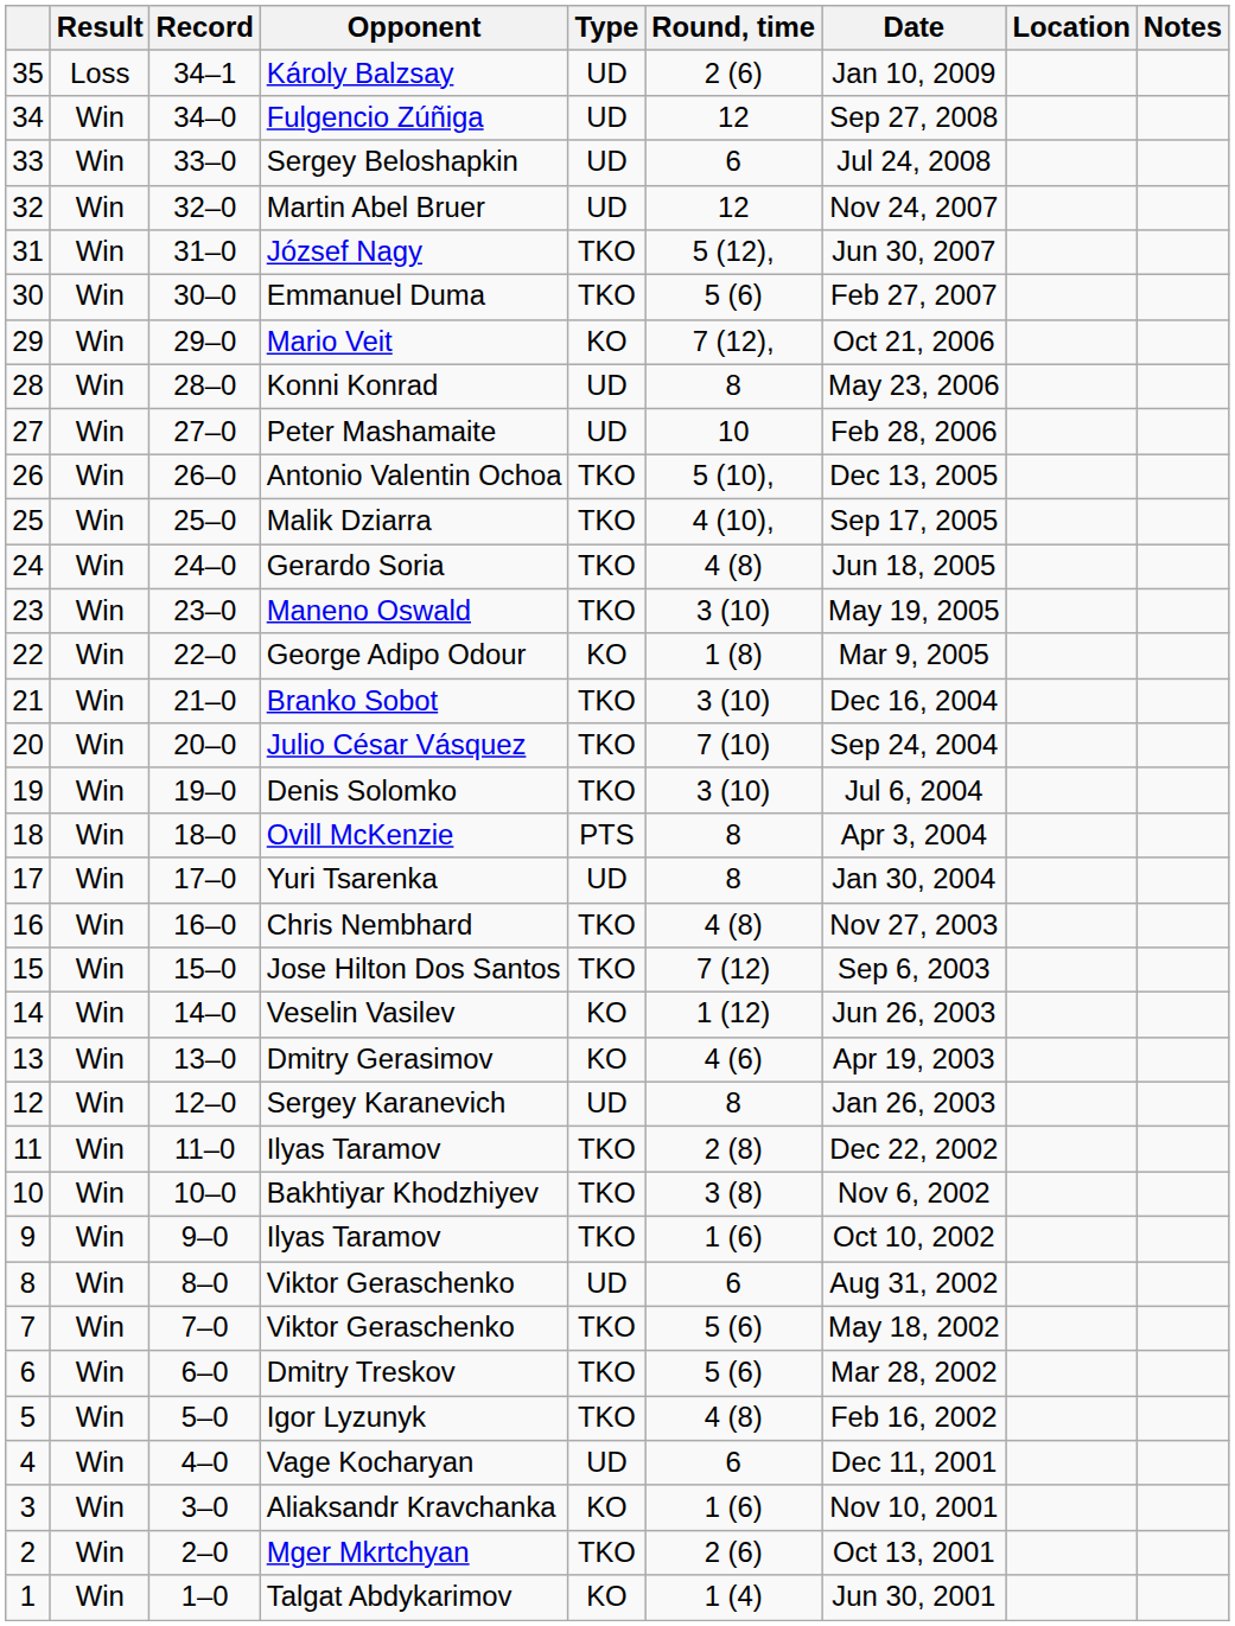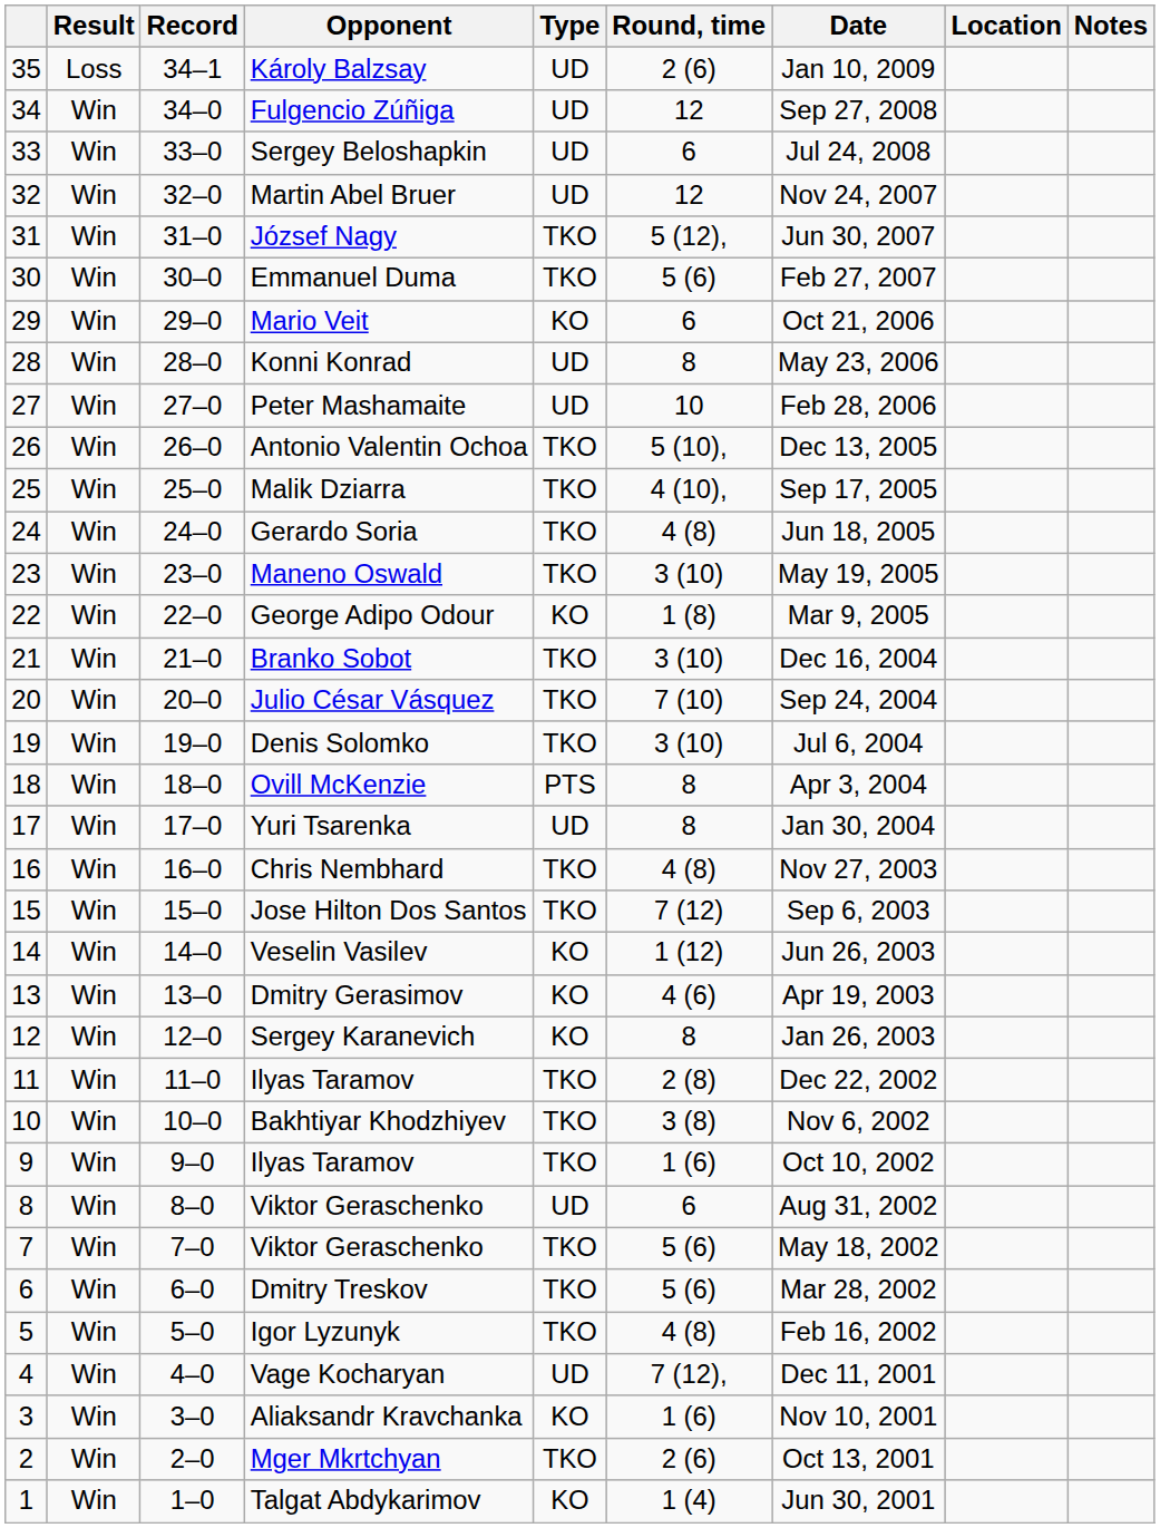 <table class="wikitable" style="text-align:center">
 <tr>
 <th></th>
 <th>Result</th>
 <th>Record</th>
 <th>Opponent</th>
 <th>Type</th>
 <th>Round, time</th>
 <th>Date</th>
 <th>Location</th>
 <th>Notes</th>
 </tr>
 <tr>
 <td>35</td>
 <td>Loss</td>
 <td>34–1</td>
 <td align=left><a href='#'>Károly Balzsay</a></td>
 <td>UD</td>
 <td>2 (6)</td>
 <td>Jan 10, 2009</td>
 <td style="text-align:left;"></td>
 <td style="text-align:left;"></td>
 </tr>
 <tr>
 <td>34</td>
 <td>Win</td>
 <td>34–0</td>
 <td align=left><a href='#'>Fulgencio Zúñiga</a></td>
 <td>UD</td>
 <td>12</td>
 <td>Sep 27, 2008</td>
 <td style="text-align:left;"></td>
 <td style="text-align:left;"></td>
 </tr>
 <tr>
 <td>33</td>
 <td>Win</td>
 <td>33–0</td>
 <td align=left>Sergey Beloshapkin</td>
 <td>UD</td>
 <td>6</td>
 <td>Jul 24, 2008</td>
 <td style="text-align:left;"></td>
 <td></td>
 </tr>
 <tr>
 <td>32</td>
 <td>Win</td>
 <td>32–0</td>
 <td align=left>Martin Abel Bruer</td>
 <td>UD</td>
 <td>12</td>
 <td>Nov 24, 2007</td>
 <td style="text-align:left;"></td>
 <td style="text-align:left;"></td>
 </tr>
 <tr>
 <td>31</td>
 <td>Win</td>
 <td>31–0</td>
 <td align=left><a href='#'>József Nagy</a></td>
 <td>TKO</td>
 <td>5 (12), </td>
 <td>Jun 30, 2007</td>
 <td style="text-align:left;"></td>
 <td style="text-align:left;"></td>
 </tr>
 <tr>
 <td>30</td>
 <td>Win</td>
 <td>30–0</td>
 <td align=left>Emmanuel Duma</td>
 <td>TKO</td>
 <td>5 (6)</td>
 <td>Feb 27, 2007</td>
 <td style="text-align:left;"></td>
 <td></td>
 </tr>
 <tr>
 <td>29</td>
 <td>Win</td>
 <td>29–0</td>
 <td align=left><a href='#'>Mario Veit</a></td>
 <td>KO</td>
-<td>7 (12), </td>
+<td>6</td>
 <td>Oct 21, 2006</td>
 <td style="text-align:left;"></td>
 <td style="text-align:left;"></td>
 </tr>
 <tr>
 <td>28</td>
 <td>Win</td>
 <td>28–0</td>
 <td align=left>Konni Konrad</td>
 <td>UD</td>
 <td>8</td>
 <td>May 23, 2006</td>
 <td style="text-align:left;"></td>
 <td></td>
 </tr>
 <tr>
 <td>27</td>
 <td>Win</td>
 <td>27–0</td>
 <td align=left>Peter Mashamaite</td>
 <td>UD</td>
 <td>10</td>
 <td>Feb 28, 2006</td>
 <td style="text-align:left;"></td>
 <td></td>
 </tr>
 <tr>
 <td>26</td>
 <td>Win</td>
 <td>26–0</td>
 <td align=left>Antonio Valentin Ochoa</td>
 <td>TKO</td>
 <td>5 (10), </td>
 <td>Dec 13, 2005</td>
 <td style="text-align:left;"></td>
 <td></td>
 </tr>
 <tr>
 <td>25</td>
 <td>Win</td>
 <td>25–0</td>
 <td align=left>Malik Dziarra</td>
 <td>TKO</td>
 <td>4 (10), </td>
 <td>Sep 17, 2005</td>
 <td style="text-align:left;"></td>
 <td></td>
 </tr>
 <tr>
 <td>24</td>
 <td>Win</td>
 <td>24–0</td>
 <td align=left>Gerardo Soria</td>
 <td>TKO</td>
 <td>4 (8)</td>
 <td>Jun 18, 2005</td>
 <td style="text-align:left;"></td>
 <td></td>
 </tr>
 <tr>
 <td>23</td>
 <td>Win</td>
 <td>23–0</td>
 <td align=left><a href='#'>Maneno Oswald</a></td>
 <td>TKO</td>
 <td>3 (10)</td>
 <td>May 19, 2005</td>
 <td style="text-align:left;"></td>
 <td></td>
 </tr>
 <tr>
 <td>22</td>
 <td>Win</td>
 <td>22–0</td>
 <td align=left>George Adipo Odour</td>
 <td>KO</td>
 <td>1 (8)</td>
 <td>Mar 9, 2005</td>
 <td style="text-align:left;"></td>
 <td></td>
 </tr>
 <tr>
 <td>21</td>
 <td>Win</td>
 <td>21–0</td>
 <td align=left><a href='#'>Branko Sobot</a></td>
 <td>TKO</td>
 <td>3 (10)</td>
 <td>Dec 16, 2004</td>
 <td style="text-align:left;"></td>
 <td></td>
 </tr>
 <tr>
 <td>20</td>
 <td>Win</td>
 <td>20–0</td>
 <td align=left><a href='#'>Julio César Vásquez</a></td>
 <td>TKO</td>
 <td>7 (10)</td>
 <td>Sep 24, 2004</td>
 <td style="text-align:left;"></td>
 <td></td>
 </tr>
 <tr>
 <td>19</td>
 <td>Win</td>
 <td>19–0</td>
 <td align=left>Denis Solomko</td>
 <td>TKO</td>
 <td>3 (10)</td>
 <td>Jul 6, 2004</td>
 <td style="text-align:left;"></td>
 <td></td>
 </tr>
 <tr>
 <td>18</td>
 <td>Win</td>
 <td>18–0</td>
 <td align=left><a href='#'>Ovill McKenzie</a></td>
 <td>PTS</td>
 <td>8</td>
 <td>Apr 3, 2004</td>
 <td style="text-align:left;"></td>
 <td></td>
 </tr>
 <tr>
 <td>17</td>
 <td>Win</td>
 <td>17–0</td>
 <td align=left>Yuri Tsarenka</td>
 <td>UD</td>
 <td>8</td>
 <td>Jan 30, 2004</td>
 <td style="text-align:left;"></td>
 <td></td>
 </tr>
 <tr>
 <td>16</td>
 <td>Win</td>
 <td>16–0</td>
 <td align=left>Chris Nembhard</td>
 <td>TKO</td>
 <td>4 (8)</td>
 <td>Nov 27, 2003</td>
 <td style="text-align:left;"></td>
 <td></td>
 </tr>
 <tr>
 <td>15</td>
 <td>Win</td>
 <td>15–0</td>
 <td align=left>Jose Hilton Dos Santos</td>
 <td>TKO</td>
 <td>7 (12)</td>
 <td>Sep 6, 2003</td>
 <td style="text-align:left;"></td>
 <td style="text-align:left;"></td>
 </tr>
 <tr>
 <td>14</td>
 <td>Win</td>
 <td>14–0</td>
 <td align=left>Veselin Vasilev</td>
 <td>KO</td>
 <td>1 (12)</td>
 <td>Jun 26, 2003</td>
 <td style="text-align:left;"></td>
 <td style="text-align:left;"></td>
 </tr>
 <tr>
 <td>13</td>
 <td>Win</td>
 <td>13–0</td>
 <td align=left>Dmitry Gerasimov</td>
 <td>KO</td>
 <td>4 (6)</td>
 <td>Apr 19, 2003</td>
 <td style="text-align:left;"></td>
 <td></td>
 </tr>
 <tr>
 <td>12</td>
 <td>Win</td>
 <td>12–0</td>
 <td align=left>Sergey Karanevich</td>
-<td>UD</td>
+<td>KO</td>
 <td>8</td>
 <td>Jan 26, 2003</td>
 <td style="text-align:left;"></td>
 <td></td>
 </tr>
 <tr>
 <td>11</td>
 <td>Win</td>
 <td>11–0</td>
 <td align=left>Ilyas Taramov</td>
 <td>TKO</td>
 <td>2 (8)</td>
 <td>Dec 22, 2002</td>
 <td style="text-align:left;"></td>
 <td></td>
 </tr>
 <tr>
 <td>10</td>
 <td>Win</td>
 <td>10–0</td>
 <td align=left>Bakhtiyar Khodzhiyev</td>
 <td>TKO</td>
 <td>3 (8)</td>
 <td>Nov 6, 2002</td>
 <td style="text-align:left;"></td>
 <td></td>
 </tr>
 <tr>
 <td>9</td>
 <td>Win</td>
 <td>9–0</td>
 <td align=left>Ilyas Taramov</td>
 <td>TKO</td>
 <td>1 (6)</td>
 <td>Oct 10, 2002</td>
 <td style="text-align:left;"></td>
 <td></td>
 </tr>
 <tr>
 <td>8</td>
 <td>Win</td>
 <td>8–0</td>
 <td align=left>Viktor Geraschenko</td>
 <td>UD</td>
 <td>6</td>
 <td>Aug 31, 2002</td>
 <td style="text-align:left;"></td>
 <td></td>
 </tr>
 <tr>
 <td>7</td>
 <td>Win</td>
 <td>7–0</td>
 <td align=left>Viktor Geraschenko</td>
 <td>TKO</td>
 <td>5 (6)</td>
 <td>May 18, 2002</td>
 <td style="text-align:left;"></td>
 <td></td>
 </tr>
 <tr>
 <td>6</td>
 <td>Win</td>
 <td>6–0</td>
 <td align=left>Dmitry Treskov</td>
 <td>TKO</td>
 <td>5 (6)</td>
 <td>Mar 28, 2002</td>
 <td style="text-align:left;"></td>
 <td></td>
 </tr>
 <tr>
 <td>5</td>
 <td>Win</td>
 <td>5–0</td>
 <td align=left>Igor Lyzunyk</td>
 <td>TKO</td>
 <td>4 (8)</td>
 <td>Feb 16, 2002</td>
 <td style="text-align:left;"></td>
 <td></td>
 </tr>
 <tr>
 <td>4</td>
 <td>Win</td>
 <td>4–0</td>
 <td align=left>Vage Kocharyan</td>
 <td>UD</td>
-<td>6</td>
+<td>7 (12), </td>
 <td>Dec 11, 2001</td>
 <td style="text-align:left;"></td>
 <td></td>
 </tr>
 <tr>
 <td>3</td>
 <td>Win</td>
 <td>3–0</td>
 <td align=left>Aliaksandr Kravchanka</td>
 <td>KO</td>
 <td>1 (6)</td>
 <td>Nov 10, 2001</td>
 <td style="text-align:left;"></td>
 <td></td>
 </tr>
 <tr>
 <td>2</td>
 <td>Win</td>
 <td>2–0</td>
 <td align=left><a href='#'>Mger Mkrtchyan</a></td>
 <td>TKO</td>
 <td>2 (6)</td>
 <td>Oct 13, 2001</td>
 <td style="text-align:left;"></td>
 <td></td>
 </tr>
 <tr>
 <td>1</td>
 <td>Win</td>
 <td>1–0</td>
 <td align=left>Talgat Abdykarimov</td>
 <td>KO</td>
 <td>1 (4)</td>
 <td>Jun 30, 2001</td>
 <td style="text-align:left;"></td>
 <td></td>
 </tr>
 <tr>
 </tr>
 </table>
